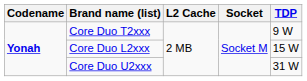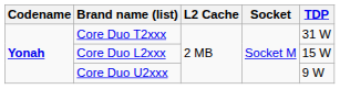 <table class="wikitable">
 <tr>
 <th>Codename</th>
 <th>Brand name (list)</th>
 <th>L2 Cache</th>
 <th>Socket</th>
 <th><a href='#'>TDP</a></th>
 </tr>
 <tr>
 <td rowspan="3"><strong><a href='#'>Yonah</a></strong></td>
 <td><a href='#'>Core Duo T2xxx</a></td>
 <td rowspan="3">2 MB</td>
 <td rowspan="3"><a href='#'>Socket M</a></td>
-<td>9 W</td>
+<td>31 W</td>
 </tr>
 <tr>
 <td><a href='#'>Core Duo L2xxx</a></td>
 <td>15 W</td>
 </tr>
 <tr>
 <td><a href='#'>Core Duo U2xxx</a></td>
-<td>31 W</td>
+<td>9 W</td>
 </tr>
 </table>
